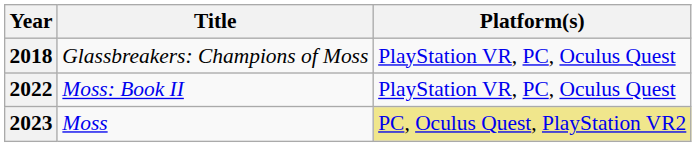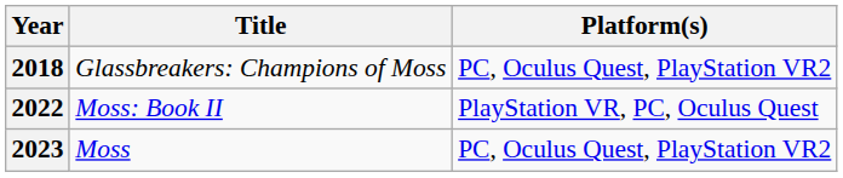 <table class="wikitable sortable plainrowheaders">
 <tr>
 <th scope="col">Year</th>
 <th scope="col">Title</th>
 <th scope="col">Platform(s)</th>
 </tr>
 <tr>
 <th scope="row">2018</th>
 <td><em>Glassbreakers: Champions of Moss</em></td>
-<td><a href='#'>PlayStation VR</a>, <a href='#'>PC</a>, <a href='#'>Oculus Quest</a></td>
+<td><a href='#'>PC</a>, <a href='#'>Oculus Quest</a>, <a href='#'>PlayStation VR2</a></td>
 </tr>
 <tr>
 <th scope="row">2022</th>
 <td><em><a href='#'>Moss: Book II</a></em></td>
 <td><a href='#'>PlayStation VR</a>, <a href='#'>PC</a>, <a href='#'>Oculus Quest</a></td>
 </tr>
 <tr>
 <th scope="row">2023</th>
 <td><em><a href='#'>Moss</a></em></td>
-<td style="background: khaki;"><a href='#'>PC</a>, <a href='#'>Oculus Quest</a>, <a href='#'>PlayStation VR2</a></td>
+<td><a href='#'>PC</a>, <a href='#'>Oculus Quest</a>, <a href='#'>PlayStation VR2</a></td>
 </tr>
 </table>
